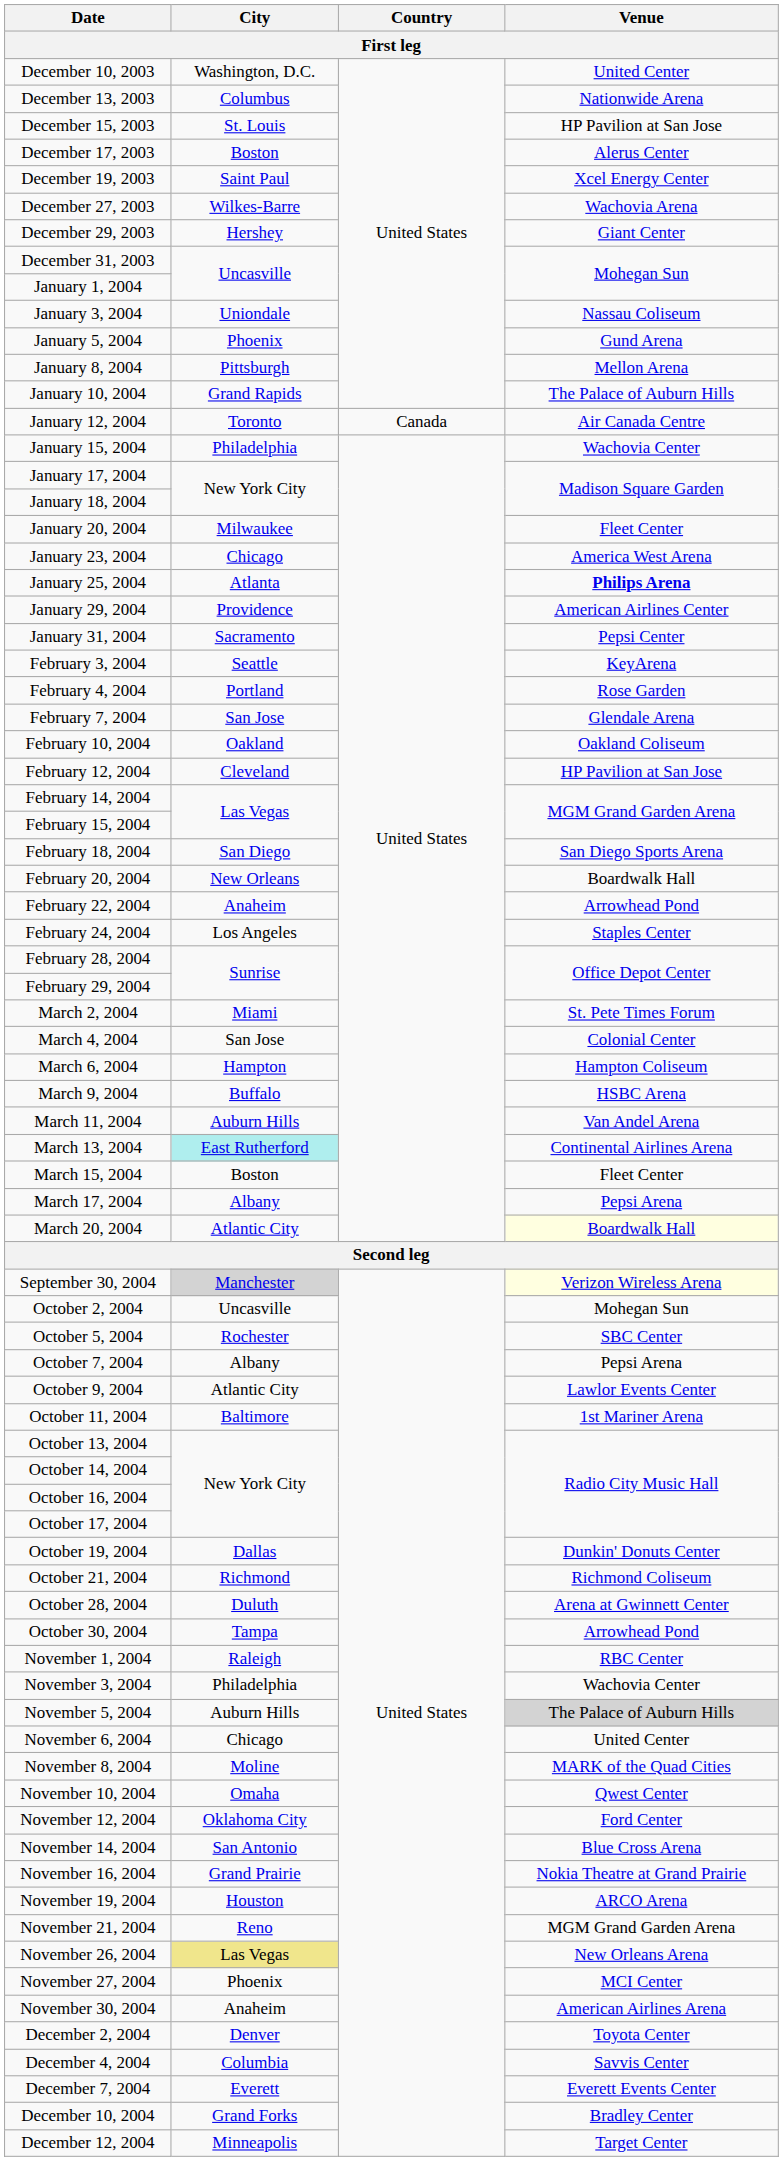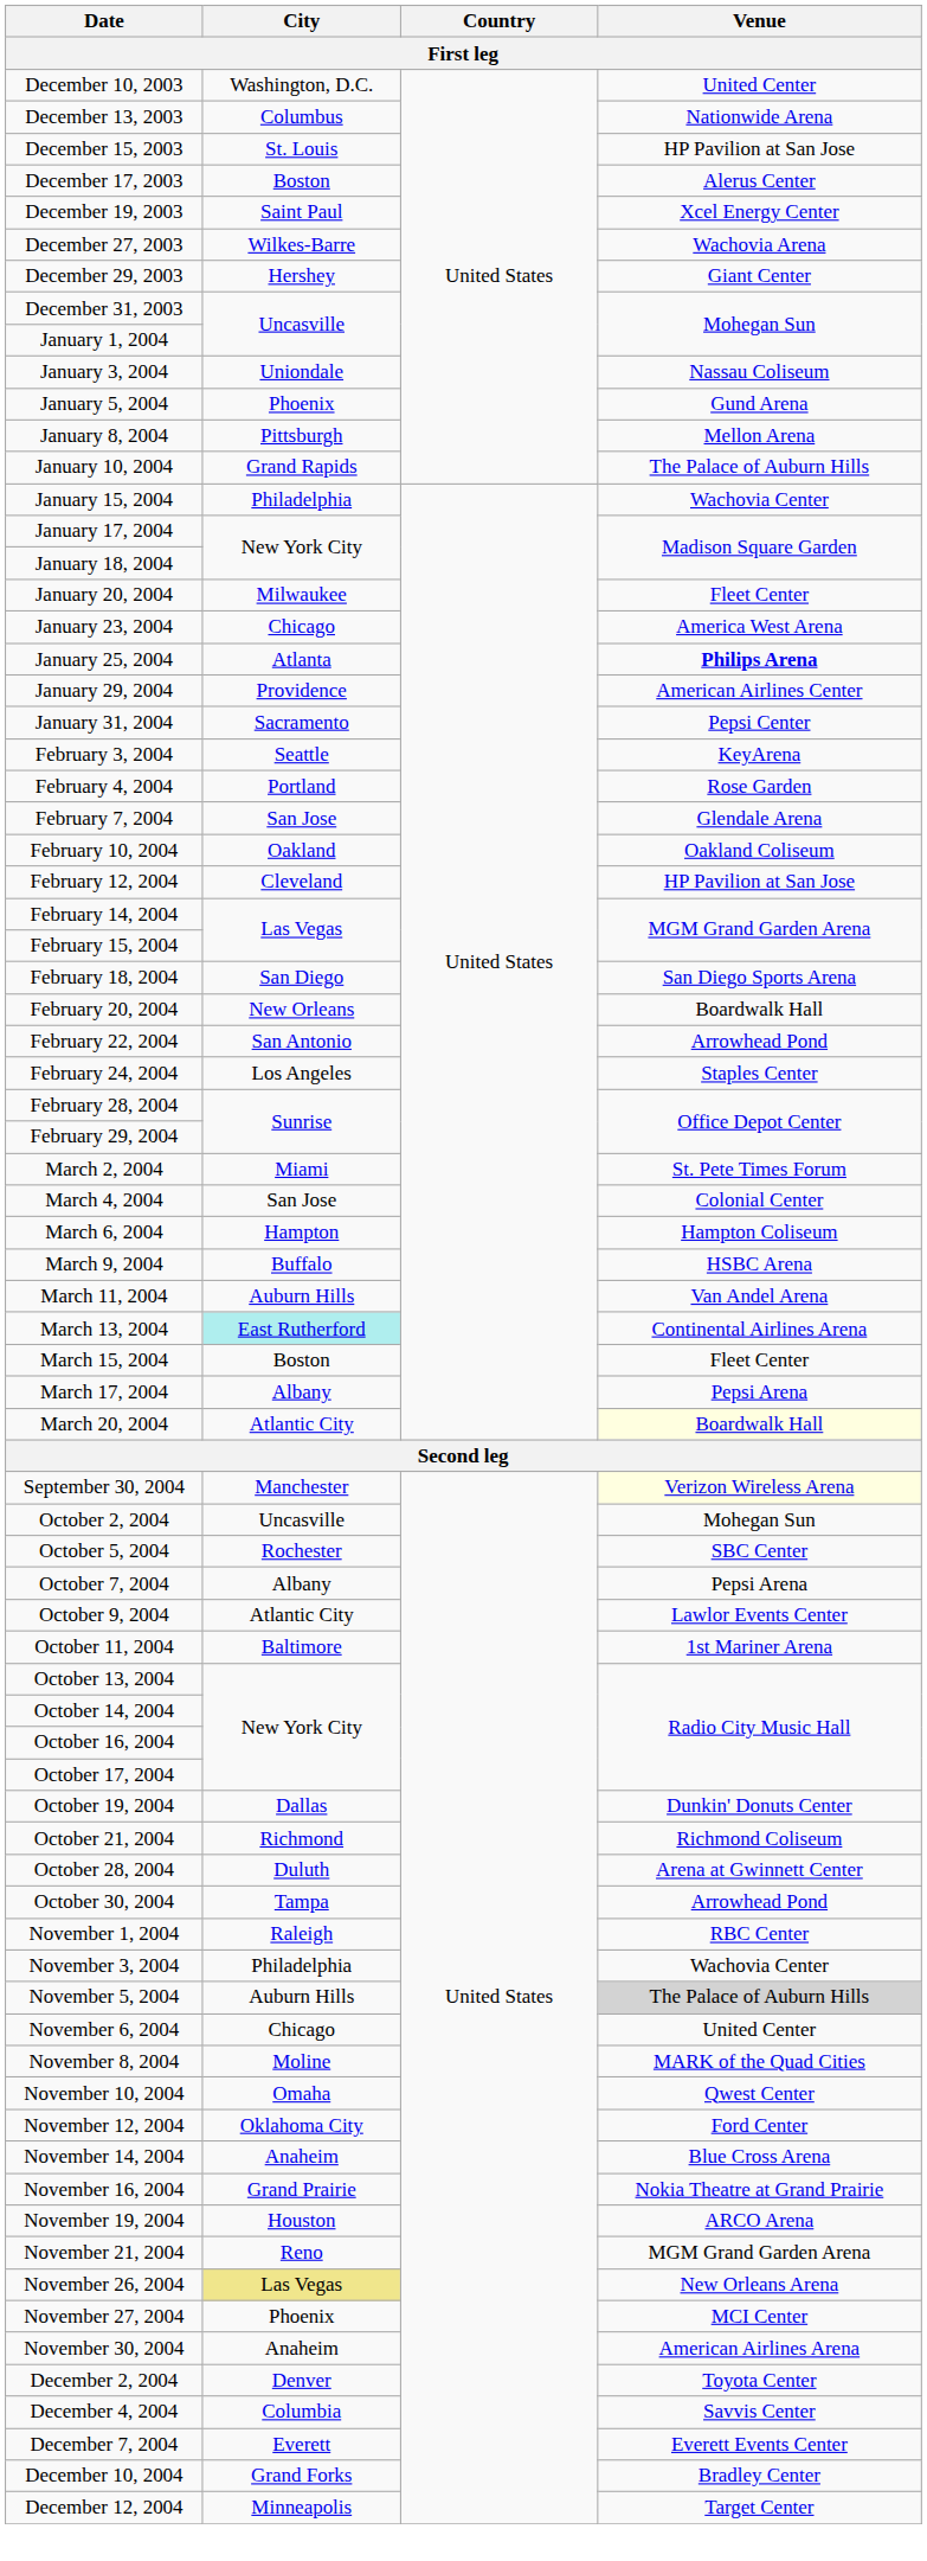 <table class="wikitable" style="text-align:center;">
 <tr>
 <th style="width:150px;">Date</th>
 <th style="width:150px;">City</th>
 <th style="width:150px;">Country</th>
 <th style="width:250px;">Venue</th>
 </tr>
 <tr>
 <th colspan="4">First leg</th>
 </tr>
 <tr>
 <td>December 10, 2003</td>
 <td>Washington, D.C.</td>
 <td rowspan="13">United States</td>
 <td><a href='#'>United Center</a></td>
 </tr>
 <tr>
 <td>December 13, 2003</td>
 <td><a href='#'>Columbus</a></td>
 <td><a href='#'>Nationwide Arena</a></td>
 </tr>
 <tr>
 <td>December 15, 2003</td>
 <td><a href='#'>St. Louis</a></td>
 <td>HP Pavilion at San Jose</td>
 </tr>
 <tr>
 <td>December 17, 2003</td>
 <td><a href='#'>Boston</a></td>
 <td><a href='#'>Alerus Center</a></td>
 </tr>
 <tr>
 <td>December 19, 2003</td>
 <td><a href='#'>Saint Paul</a></td>
 <td><a href='#'>Xcel Energy Center</a></td>
 </tr>
 <tr>
 <td>December 27, 2003</td>
 <td><a href='#'>Wilkes-Barre</a></td>
 <td><a href='#'>Wachovia Arena</a></td>
 </tr>
 <tr>
 <td>December 29, 2003</td>
 <td><a href='#'>Hershey</a></td>
 <td><a href='#'>Giant Center</a></td>
 </tr>
 <tr>
 <td>December 31, 2003</td>
 <td rowspan="2"><a href='#'>Uncasville</a></td>
 <td rowspan="2"><a href='#'>Mohegan Sun</a></td>
 </tr>
 <tr>
 <td>January 1, 2004</td>
 </tr>
 <tr>
 <td>January 3, 2004</td>
 <td><a href='#'>Uniondale</a></td>
 <td><a href='#'>Nassau Coliseum</a></td>
 </tr>
 <tr>
 <td>January 5, 2004</td>
 <td><a href='#'>Phoenix</a></td>
 <td><a href='#'>Gund Arena</a></td>
 </tr>
 <tr>
 <td>January 8, 2004</td>
 <td><a href='#'>Pittsburgh</a></td>
 <td><a href='#'>Mellon Arena</a></td>
 </tr>
 <tr>
 <td>January 10, 2004</td>
 <td><a href='#'>Grand Rapids</a></td>
 <td><a href='#'>The Palace of Auburn Hills</a></td>
-</tr>
-<tr>
-<td>January 12, 2004</td>
-<td><a href='#'>Toronto</a></td>
-<td>Canada</td>
-<td><a href='#'>Air Canada Centre</a></td>
 </tr>
 <tr>
 <td>January 15, 2004</td>
 <td><a href='#'>Philadelphia</a></td>
 <td rowspan="30">United States</td>
 <td><a href='#'>Wachovia Center</a></td>
 </tr>
 <tr>
 <td>January 17, 2004</td>
 <td rowspan="2">New York City</td>
 <td rowspan="2"><a href='#'>Madison Square Garden</a></td>
 </tr>
 <tr>
 <td>January 18, 2004</td>
 </tr>
 <tr>
 <td>January 20, 2004</td>
 <td><a href='#'>Milwaukee</a></td>
 <td><a href='#'>Fleet Center</a></td>
 </tr>
 <tr>
 <td>January 23, 2004</td>
 <td><a href='#'>Chicago</a></td>
 <td><a href='#'>America West Arena</a></td>
 </tr>
 <tr>
 <td>January 25, 2004</td>
 <td><a href='#'>Atlanta</a></td>
 <td><strong><a href='#'>Philips Arena</a></strong></td>
 </tr>
 <tr>
 <td>January 29, 2004</td>
 <td><a href='#'>Providence</a></td>
 <td><a href='#'>American Airlines Center</a></td>
 </tr>
 <tr>
 <td>January 31, 2004</td>
 <td><a href='#'>Sacramento</a></td>
 <td><a href='#'>Pepsi Center</a></td>
 </tr>
 <tr>
 <td>February 3, 2004</td>
 <td><a href='#'>Seattle</a></td>
 <td><a href='#'>KeyArena</a></td>
 </tr>
 <tr>
 <td>February 4, 2004</td>
 <td><a href='#'>Portland</a></td>
 <td><a href='#'>Rose Garden</a></td>
 </tr>
 <tr>
 <td>February 7, 2004</td>
 <td><a href='#'>San Jose</a></td>
 <td><a href='#'>Glendale Arena</a></td>
 </tr>
 <tr>
 <td>February 10, 2004</td>
 <td><a href='#'>Oakland</a></td>
 <td><a href='#'>Oakland Coliseum</a></td>
 </tr>
 <tr>
 <td>February 12, 2004</td>
 <td><a href='#'>Cleveland</a></td>
 <td><a href='#'>HP Pavilion at San Jose</a></td>
 </tr>
 <tr>
 <td>February 14, 2004</td>
 <td rowspan="2"><a href='#'>Las Vegas</a></td>
 <td rowspan="2"><a href='#'>MGM Grand Garden Arena</a></td>
 </tr>
 <tr>
 <td>February 15, 2004</td>
 </tr>
 <tr>
 <td>February 18, 2004</td>
 <td><a href='#'>San Diego</a></td>
 <td><a href='#'>San Diego Sports Arena</a></td>
 </tr>
 <tr>
 <td>February 20, 2004</td>
 <td><a href='#'>New Orleans</a></td>
 <td>Boardwalk Hall</td>
 </tr>
 <tr>
 <td>February 22, 2004</td>
-<td><a href='#'>Anaheim</a></td>
+<td><a href='#'>San Antonio</a></td>
 <td><a href='#'>Arrowhead Pond</a></td>
 </tr>
 <tr>
 <td>February 24, 2004</td>
 <td>Los Angeles</td>
 <td><a href='#'>Staples Center</a></td>
 </tr>
 <tr>
 <td>February 28, 2004</td>
 <td rowspan="2"><a href='#'>Sunrise</a></td>
 <td rowspan="2"><a href='#'>Office Depot Center</a></td>
 </tr>
 <tr>
 <td>February 29, 2004</td>
 </tr>
 <tr>
 <td>March 2, 2004</td>
 <td><a href='#'>Miami</a></td>
 <td><a href='#'>St. Pete Times Forum</a></td>
 </tr>
 <tr>
 <td>March 4, 2004</td>
 <td>San Jose</td>
 <td><a href='#'>Colonial Center</a></td>
 </tr>
 <tr>
 <td>March 6, 2004</td>
 <td><a href='#'>Hampton</a></td>
 <td><a href='#'>Hampton Coliseum</a></td>
 </tr>
 <tr>
 <td>March 9, 2004</td>
 <td><a href='#'>Buffalo</a></td>
 <td><a href='#'>HSBC Arena</a></td>
 </tr>
 <tr>
 <td>March 11, 2004</td>
 <td><a href='#'>Auburn Hills</a></td>
 <td><a href='#'>Van Andel Arena</a></td>
 </tr>
 <tr>
 <td>March 13, 2004</td>
 <td style="background: paleturquoise;"><a href='#'>East Rutherford</a></td>
 <td><a href='#'>Continental Airlines Arena</a></td>
 </tr>
 <tr>
 <td>March 15, 2004</td>
 <td>Boston</td>
 <td>Fleet Center</td>
 </tr>
 <tr>
 <td>March 17, 2004</td>
 <td><a href='#'>Albany</a></td>
 <td><a href='#'>Pepsi Arena</a></td>
 </tr>
 <tr>
 <td>March 20, 2004</td>
 <td><a href='#'>Atlantic City</a></td>
 <td style="background: lightyellow;"><a href='#'>Boardwalk Hall</a></td>
 </tr>
 <tr>
 <th colspan="4">Second leg</th>
 </tr>
 <tr>
 <td>September 30, 2004</td>
-<td style="background: lightgrey;"><a href='#'>Manchester</a></td>
+<td><a href='#'>Manchester</a></td>
 <td rowspan="33">United States</td>
 <td style="background: lightyellow;"><a href='#'>Verizon Wireless Arena</a></td>
 </tr>
 <tr>
 <td>October 2, 2004</td>
 <td>Uncasville</td>
 <td>Mohegan Sun</td>
 </tr>
 <tr>
 <td>October 5, 2004</td>
 <td><a href='#'>Rochester</a></td>
 <td><a href='#'>SBC Center</a></td>
 </tr>
 <tr>
 <td>October 7, 2004</td>
 <td>Albany</td>
 <td>Pepsi Arena</td>
 </tr>
 <tr>
 <td>October 9, 2004</td>
 <td>Atlantic City</td>
 <td><a href='#'>Lawlor Events Center</a></td>
 </tr>
 <tr>
 <td>October 11, 2004</td>
 <td><a href='#'>Baltimore</a></td>
 <td><a href='#'>1st Mariner Arena</a></td>
 </tr>
 <tr>
 <td>October 13, 2004</td>
 <td rowspan="4">New York City</td>
 <td rowspan="4"><a href='#'>Radio City Music Hall</a></td>
 </tr>
 <tr>
 <td>October 14, 2004</td>
 </tr>
 <tr>
 <td>October 16, 2004</td>
 </tr>
 <tr>
 <td>October 17, 2004</td>
 </tr>
 <tr>
 <td>October 19, 2004</td>
 <td><a href='#'>Dallas</a></td>
 <td><a href='#'>Dunkin' Donuts Center</a></td>
 </tr>
 <tr>
 <td>October 21, 2004</td>
 <td><a href='#'>Richmond</a></td>
 <td><a href='#'>Richmond Coliseum</a></td>
 </tr>
 <tr>
 <td>October 28, 2004</td>
 <td><a href='#'>Duluth</a></td>
 <td><a href='#'>Arena at Gwinnett Center</a></td>
 </tr>
 <tr>
 <td>October 30, 2004</td>
 <td><a href='#'>Tampa</a></td>
 <td><a href='#'>Arrowhead Pond</a></td>
 </tr>
 <tr>
 <td>November 1, 2004</td>
 <td><a href='#'>Raleigh</a></td>
 <td><a href='#'>RBC Center</a></td>
 </tr>
 <tr>
 <td>November 3, 2004</td>
 <td>Philadelphia</td>
 <td>Wachovia Center</td>
 </tr>
 <tr>
 <td>November 5, 2004</td>
 <td>Auburn Hills</td>
 <td style="background: lightgrey;">The Palace of Auburn Hills</td>
 </tr>
 <tr>
 <td>November 6, 2004</td>
 <td>Chicago</td>
 <td>United Center</td>
 </tr>
 <tr>
 <td>November 8, 2004</td>
 <td><a href='#'>Moline</a></td>
 <td><a href='#'>MARK of the Quad Cities</a></td>
 </tr>
 <tr>
 <td>November 10, 2004</td>
 <td><a href='#'>Omaha</a></td>
 <td><a href='#'>Qwest Center</a></td>
 </tr>
 <tr>
 <td>November 12, 2004</td>
 <td><a href='#'>Oklahoma City</a></td>
 <td><a href='#'>Ford Center</a></td>
 </tr>
 <tr>
 <td>November 14, 2004</td>
-<td><a href='#'>San Antonio</a></td>
+<td><a href='#'>Anaheim</a></td>
 <td><a href='#'>Blue Cross Arena</a></td>
 </tr>
 <tr>
 <td>November 16, 2004</td>
 <td><a href='#'>Grand Prairie</a></td>
 <td><a href='#'>Nokia Theatre at Grand Prairie</a></td>
 </tr>
 <tr>
 <td>November 19, 2004</td>
 <td><a href='#'>Houston</a></td>
 <td><a href='#'>ARCO Arena</a></td>
 </tr>
 <tr>
 <td>November 21, 2004</td>
 <td><a href='#'>Reno</a></td>
 <td>MGM Grand Garden Arena</td>
 </tr>
 <tr>
 <td>November 26, 2004</td>
 <td style="background: khaki;">Las Vegas</td>
 <td><a href='#'>New Orleans Arena</a></td>
 </tr>
 <tr>
 <td>November 27, 2004</td>
 <td>Phoenix</td>
 <td><a href='#'>MCI Center</a></td>
 </tr>
 <tr>
 <td>November 30, 2004</td>
 <td>Anaheim</td>
 <td><a href='#'>American Airlines Arena</a></td>
 </tr>
 <tr>
 <td>December 2, 2004</td>
 <td><a href='#'>Denver</a></td>
 <td><a href='#'>Toyota Center</a></td>
 </tr>
 <tr>
 <td>December 4, 2004</td>
 <td><a href='#'>Columbia</a></td>
 <td><a href='#'>Savvis Center</a></td>
 </tr>
 <tr>
 <td>December 7, 2004</td>
 <td><a href='#'>Everett</a></td>
 <td><a href='#'>Everett Events Center</a></td>
 </tr>
 <tr>
 <td>December 10, 2004</td>
 <td><a href='#'>Grand Forks</a></td>
 <td><a href='#'>Bradley Center</a></td>
 </tr>
 <tr>
 <td>December 12, 2004</td>
 <td><a href='#'>Minneapolis</a></td>
 <td><a href='#'>Target Center</a></td>
 </tr>
 </table>
